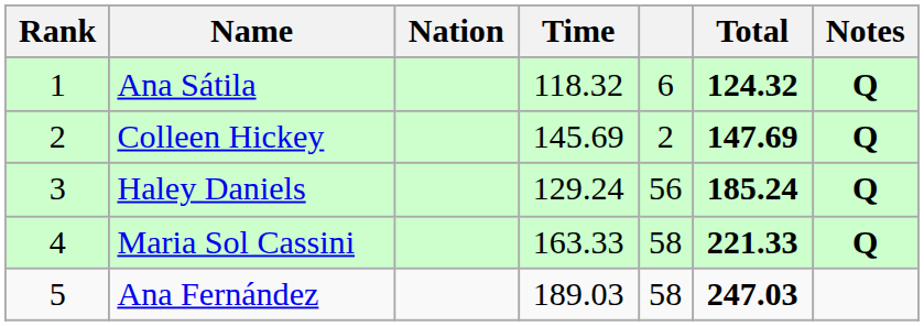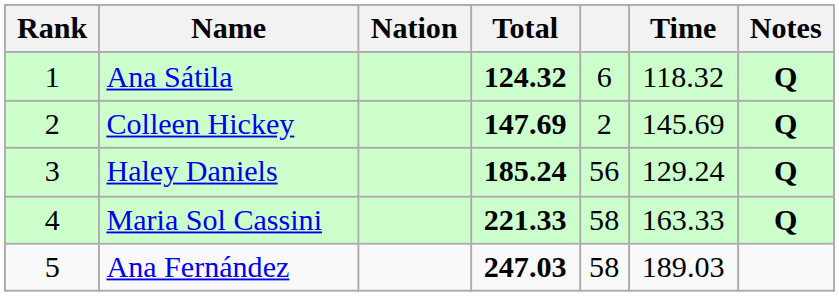 <table class="wikitable" style="text-align:center" width=50%>
 <tr>
 <th>Rank</th>
 <th>Name</th>
 <th>Nation</th>
+<th>Total</th>
+<th></th>
 <th>Time</th>
-<th></th>
-<th>Total</th>
 <th>Notes</th>
 </tr>
 <tr bgcolor=#ccffcc>
 <td>1</td>
 <td align=left><a href='#'>Ana Sátila</a></td>
 <td align=left></td>
+<td><strong>124.32</strong></td>
+<td>6</td>
 <td>118.32</td>
-<td>6</td>
-<td><strong>124.32</strong></td>
 <td><strong>Q</strong></td>
 </tr>
 <tr bgcolor=#ccffcc>
 <td>2</td>
 <td align=left><a href='#'>Colleen Hickey</a></td>
 <td align=left></td>
+<td><strong>147.69 	</strong></td>
+<td>2</td>
 <td>145.69</td>
-<td>2</td>
-<td><strong>147.69 	</strong></td>
 <td><strong>Q</strong></td>
 </tr>
 <tr bgcolor=#ccffcc>
 <td>3</td>
 <td align=left><a href='#'>Haley Daniels</a></td>
 <td align=left></td>
+<td><strong>185.24 </strong></td>
+<td>56</td>
 <td>129.24</td>
-<td>56</td>
-<td><strong>185.24 </strong></td>
 <td><strong>Q</strong></td>
 </tr>
 <tr bgcolor=#ccffcc>
 <td>4</td>
 <td align=left><a href='#'>Maria Sol Cassini</a></td>
 <td align=left></td>
+<td><strong>221.33</strong></td>
+<td>58</td>
 <td>163.33</td>
-<td>58</td>
-<td><strong>221.33</strong></td>
 <td><strong>Q</strong></td>
 </tr>
 <tr>
 <td>5</td>
 <td align=left><a href='#'>Ana Fernández</a></td>
 <td align=left></td>
+<td><strong>247.03</strong></td>
+<td>58</td>
 <td>189.03</td>
-<td>58</td>
-<td><strong>247.03</strong></td>
 <td></td>
 </tr>
 </table>
